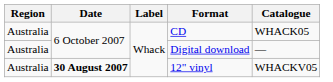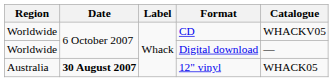 <table class="wikitable">
 <tr>
 <th>Region</th>
 <th>Date</th>
 <th>Label</th>
 <th>Format</th>
 <th>Catalogue</th>
 </tr>
 <tr>
-<td>Australia</td>
+<td>Worldwide</td>
 <td rowspan="2">6 October 2007</td>
 <td rowspan="3">Whack</td>
 <td><a href='#'>CD</a></td>
-<td>WHACK05</td>
+<td>WHACKV05</td>
 </tr>
 <tr>
-<td>Australia</td>
+<td>Worldwide</td>
 <td><a href='#'>Digital download</a></td>
 <td>—</td>
 </tr>
 <tr>
 <td>Australia</td>
 <td><strong>30 August 2007</strong></td>
 <td><a href='#'>12" vinyl</a></td>
-<td>WHACKV05</td>
+<td>WHACK05</td>
 </tr>
 </table>
